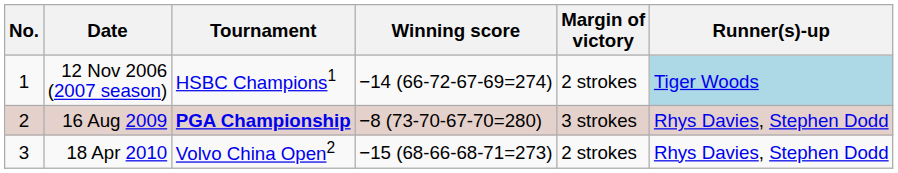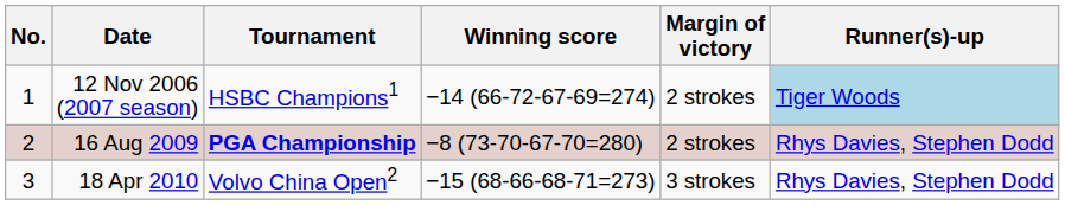 <table class="wikitable" style="font-size:95%;">
 <tr>
 <th>No.</th>
 <th>Date</th>
 <th>Tournament</th>
 <th>Winning score</th>
 <th>Margin of<br>victory</th>
 <th>Runner(s)-up</th>
 </tr>
 <tr>
 <td align=center>1</td>
 <td align=right>12 Nov 2006<br>(<a href='#'>2007 season</a>)</td>
 <td><a href='#'>HSBC Champions</a><sup>1</sup></td>
 <td>−14 (66-72-67-69=274)</td>
 <td>2 strokes</td>
 <td style="background: lightblue;"> <a href='#'>Tiger Woods</a></td>
 </tr>
 <tr style="background:#e5d1cb;">
 <td align=center>2</td>
 <td align=right>16 Aug <a href='#'>2009</a></td>
 <td><strong><a href='#'>PGA Championship</a></strong></td>
 <td>−8 (73-70-67-70=280)</td>
-<td>3 strokes</td>
+<td>2 strokes</td>
 <td> <a href='#'>Rhys Davies</a>,  <a href='#'>Stephen Dodd</a></td>
 </tr>
 <tr>
 <td align=center>3</td>
 <td align=right>18 Apr <a href='#'>2010</a></td>
 <td><a href='#'>Volvo China Open</a><sup>2</sup></td>
 <td>−15 (68-66-68-71=273)</td>
-<td>2 strokes</td>
+<td>3 strokes</td>
 <td> <a href='#'>Rhys Davies</a>,  <a href='#'>Stephen Dodd</a></td>
 </tr>
 </table>
